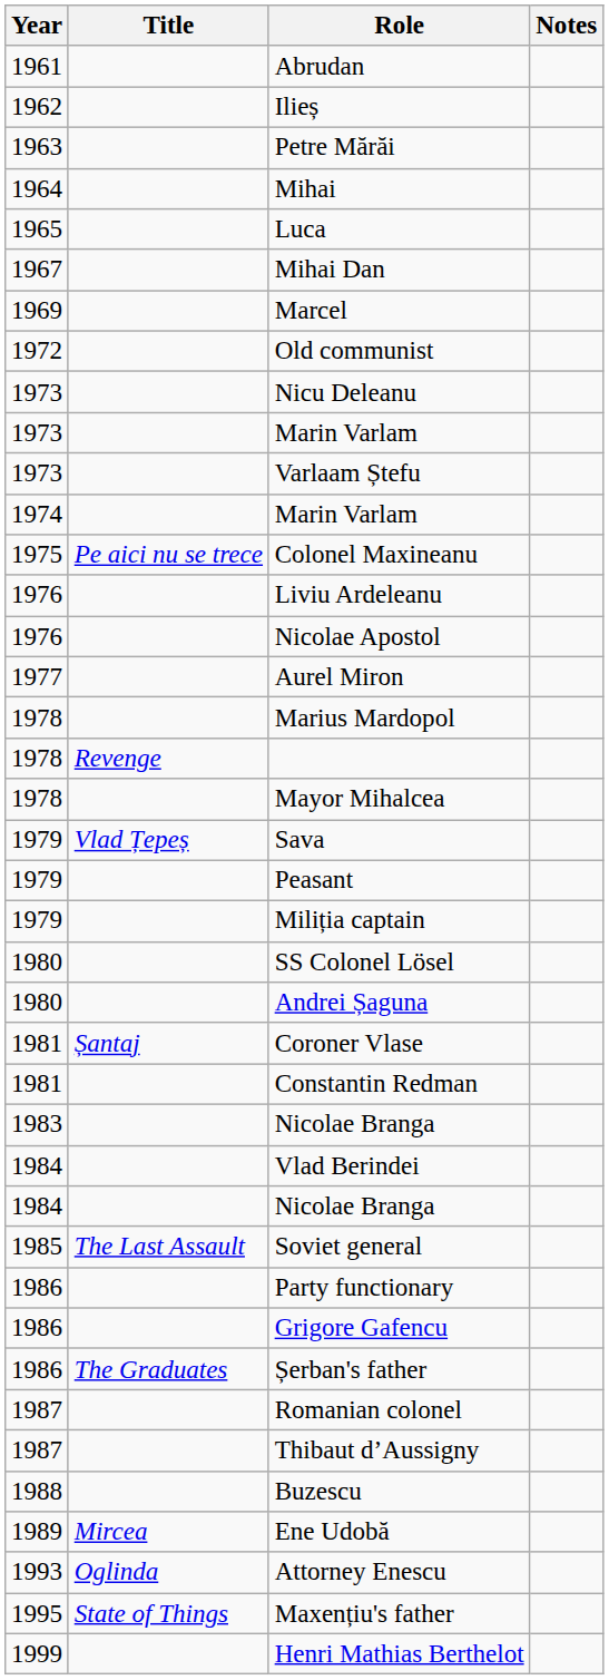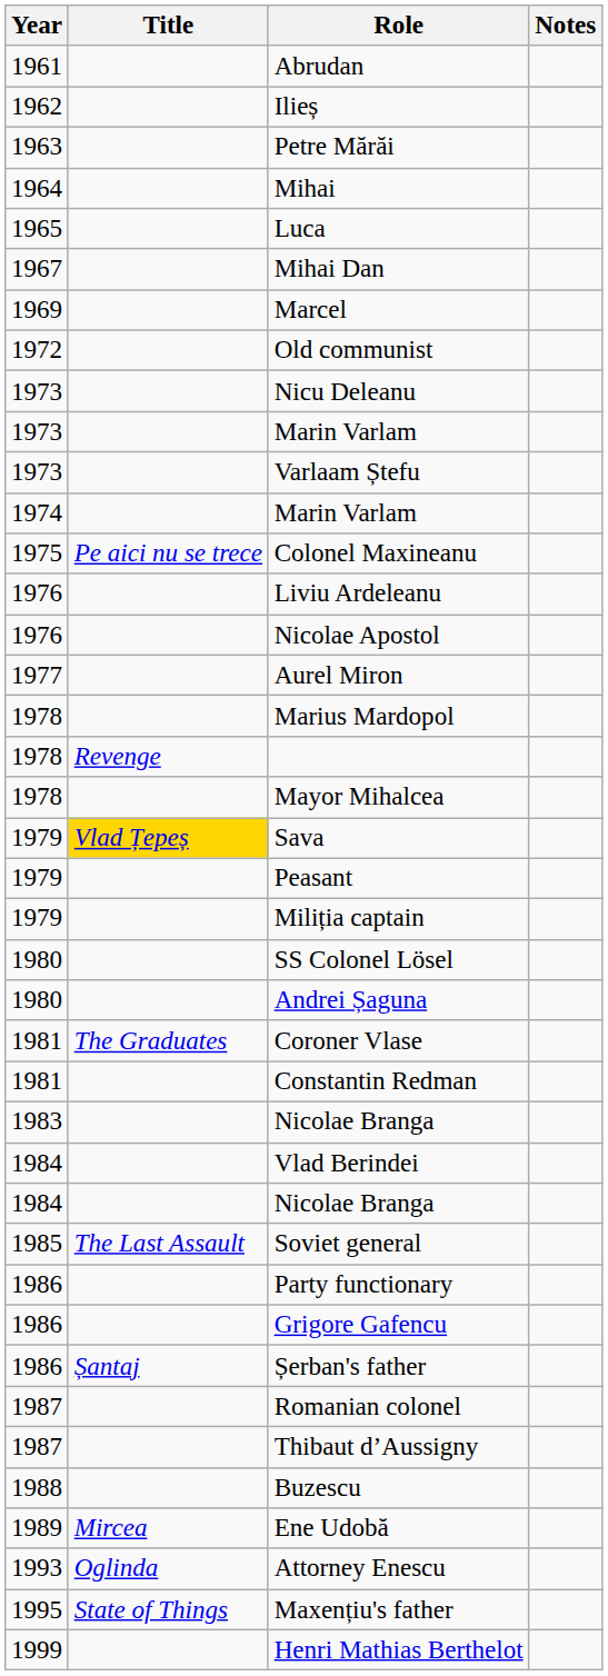 <table class="wikitable sortable">
 <tr>
 <th>Year</th>
 <th>Title</th>
 <th>Role</th>
 <th class="unsortable">Notes</th>
 </tr>
 <tr>
 <td>1961</td>
 <td><em></em></td>
 <td>Abrudan</td>
 <td></td>
 </tr>
 <tr>
 <td>1962</td>
 <td><em></em></td>
 <td>Ilieș</td>
 <td></td>
 </tr>
 <tr>
 <td>1963</td>
 <td><em></em></td>
 <td>Petre Mărăi</td>
 <td></td>
 </tr>
 <tr>
 <td>1964</td>
 <td><em></em></td>
 <td>Mihai</td>
 <td></td>
 </tr>
 <tr>
 <td>1965</td>
 <td><em></em></td>
 <td>Luca</td>
 <td></td>
 </tr>
 <tr>
 <td>1967</td>
 <td><em></em></td>
 <td>Mihai Dan</td>
 <td></td>
 </tr>
 <tr>
 <td>1969</td>
 <td><em></em></td>
 <td>Marcel</td>
 <td></td>
 </tr>
 <tr>
 <td>1972</td>
 <td><em></em></td>
 <td>Old communist</td>
 <td></td>
 </tr>
 <tr>
 <td>1973</td>
 <td><em></em></td>
 <td>Nicu Deleanu</td>
 <td></td>
 </tr>
 <tr>
 <td>1973</td>
 <td><em></em></td>
 <td>Marin Varlam</td>
 <td></td>
 </tr>
 <tr>
 <td>1973</td>
 <td><em></em></td>
 <td>Varlaam Ștefu</td>
 <td></td>
 </tr>
 <tr>
 <td>1974</td>
 <td><em></em></td>
 <td>Marin Varlam</td>
 <td></td>
 </tr>
 <tr>
 <td>1975</td>
 <td><em><a href='#'>Pe aici nu se trece</a></em></td>
 <td>Colonel Maxineanu</td>
 <td></td>
 </tr>
 <tr>
 <td>1976</td>
 <td><em></em></td>
 <td>Liviu Ardeleanu</td>
 <td></td>
 </tr>
 <tr>
 <td>1976</td>
 <td><em></em></td>
 <td>Nicolae Apostol</td>
 <td></td>
 </tr>
 <tr>
 <td>1977</td>
 <td><em></em></td>
 <td>Aurel Miron</td>
 <td></td>
 </tr>
 <tr>
 <td>1978</td>
 <td><em></em></td>
 <td>Marius Mardopol</td>
 <td></td>
 </tr>
 <tr>
 <td>1978</td>
 <td><em><a href='#'>Revenge</a></em></td>
 <td></td>
 <td></td>
 </tr>
 <tr>
 <td>1978</td>
 <td><em></em></td>
 <td>Mayor Mihalcea</td>
 <td></td>
 </tr>
 <tr>
 <td>1979</td>
-<td><em><a href='#'>Vlad Țepeș</a></em></td>
+<td style="background: gold;"><em><a href='#'>Vlad Țepeș</a></em></td>
 <td>Sava</td>
 <td></td>
 </tr>
 <tr>
 <td>1979</td>
 <td><em></em></td>
 <td>Peasant</td>
 <td></td>
 </tr>
 <tr>
 <td>1979</td>
 <td><em></em></td>
 <td>Miliția captain</td>
 <td></td>
 </tr>
 <tr>
 <td>1980</td>
 <td><em></em></td>
 <td>SS Colonel Lösel</td>
 <td></td>
 </tr>
 <tr>
 <td>1980</td>
 <td><em></em></td>
 <td><a href='#'>Andrei Șaguna</a></td>
 <td></td>
 </tr>
 <tr>
 <td>1981</td>
-<td><em><a href='#'>Șantaj</a></em></td>
+<td><em><a href='#'>The Graduates</a></em></td>
 <td>Coroner Vlase</td>
 <td></td>
 </tr>
 <tr>
 <td>1981</td>
 <td><em></em></td>
 <td>Constantin Redman</td>
 <td></td>
 </tr>
 <tr>
 <td>1983</td>
 <td><em></em></td>
 <td>Nicolae Branga</td>
 <td></td>
 </tr>
 <tr>
 <td>1984</td>
 <td><em></em></td>
 <td>Vlad Berindei</td>
 <td></td>
 </tr>
 <tr>
 <td>1984</td>
 <td><em></em></td>
 <td>Nicolae Branga</td>
 <td></td>
 </tr>
 <tr>
 <td>1985</td>
 <td><em><a href='#'>The Last Assault</a></em></td>
 <td>Soviet general</td>
 <td></td>
 </tr>
 <tr>
 <td>1986</td>
 <td><em></em></td>
 <td>Party functionary</td>
 <td></td>
 </tr>
 <tr>
 <td>1986</td>
 <td><em></em></td>
 <td><a href='#'>Grigore Gafencu</a></td>
 <td></td>
 </tr>
 <tr>
 <td>1986</td>
-<td><em><a href='#'>The Graduates</a></em></td>
+<td><em><a href='#'>Șantaj</a></em></td>
 <td>Șerban's father</td>
 <td></td>
 </tr>
 <tr>
 <td>1987</td>
 <td><em></em></td>
 <td>Romanian colonel</td>
 <td></td>
 </tr>
 <tr>
 <td>1987</td>
 <td><em></em></td>
 <td>Thibaut d’Aussigny</td>
 <td></td>
 </tr>
 <tr>
 <td>1988</td>
 <td><em></em></td>
 <td>Buzescu</td>
 <td></td>
 </tr>
 <tr>
 <td>1989</td>
 <td><em><a href='#'>Mircea</a></em></td>
 <td>Ene Udobă</td>
 <td></td>
 </tr>
 <tr>
 <td>1993</td>
 <td><em><a href='#'>Oglinda</a></em></td>
 <td>Attorney Enescu</td>
 <td></td>
 </tr>
 <tr>
 <td>1995</td>
 <td><em><a href='#'>State of Things</a></em></td>
 <td>Maxențiu's father</td>
 <td></td>
 </tr>
 <tr>
 <td>1999</td>
 <td><em></em></td>
 <td><a href='#'>Henri Mathias Berthelot</a></td>
 <td></td>
 </tr>
 </table>
